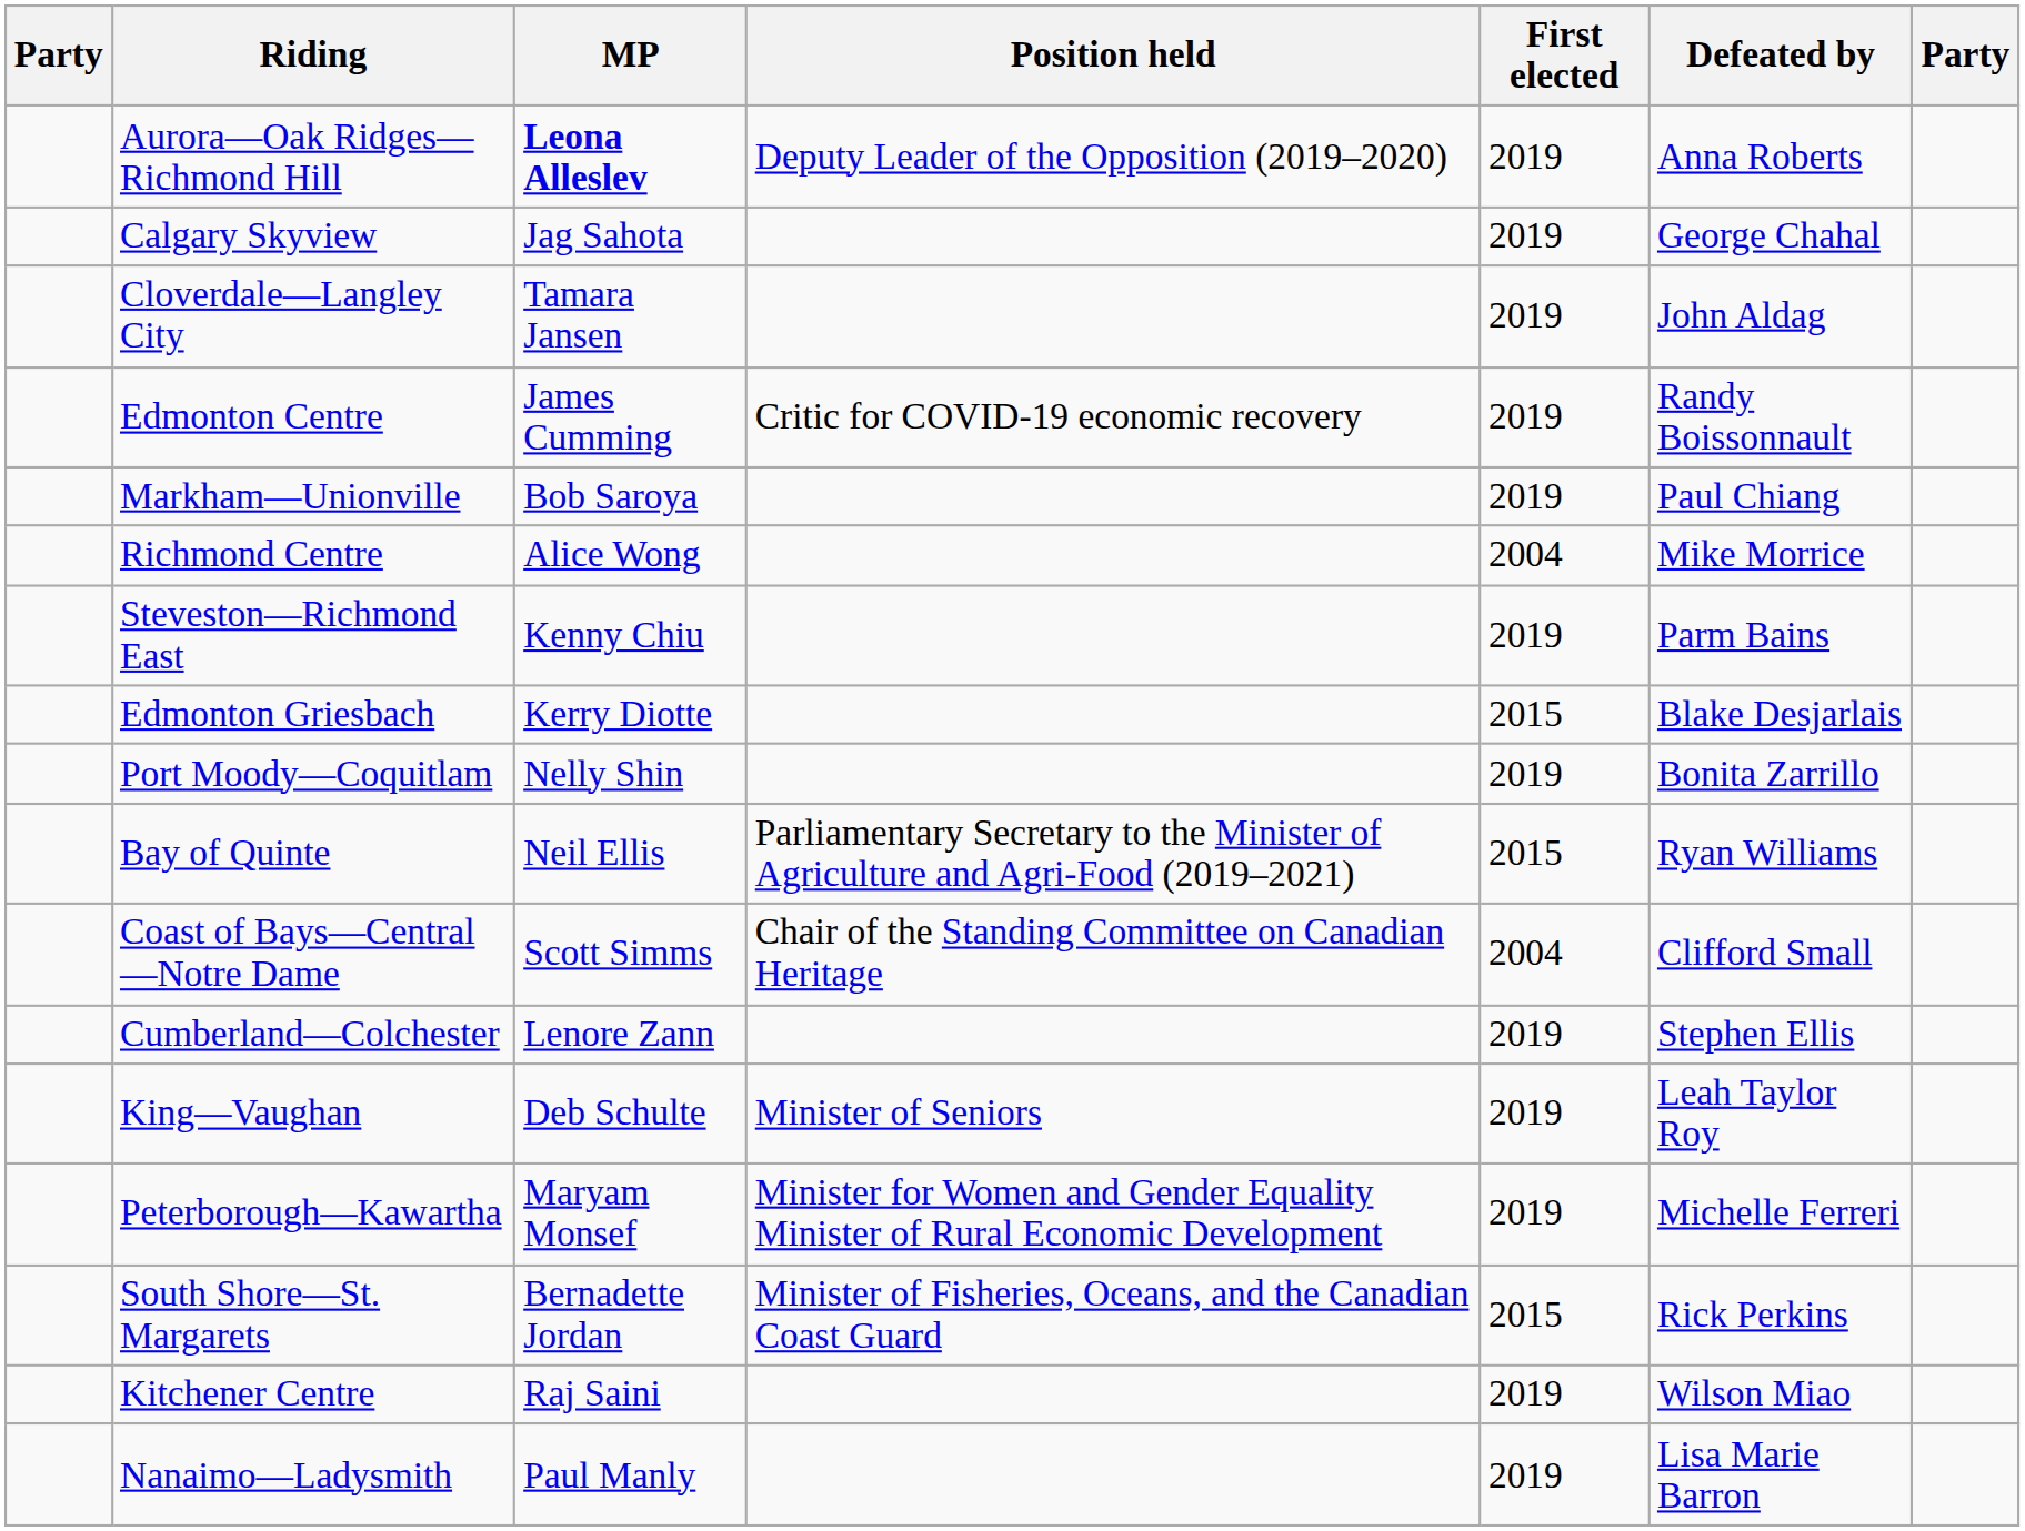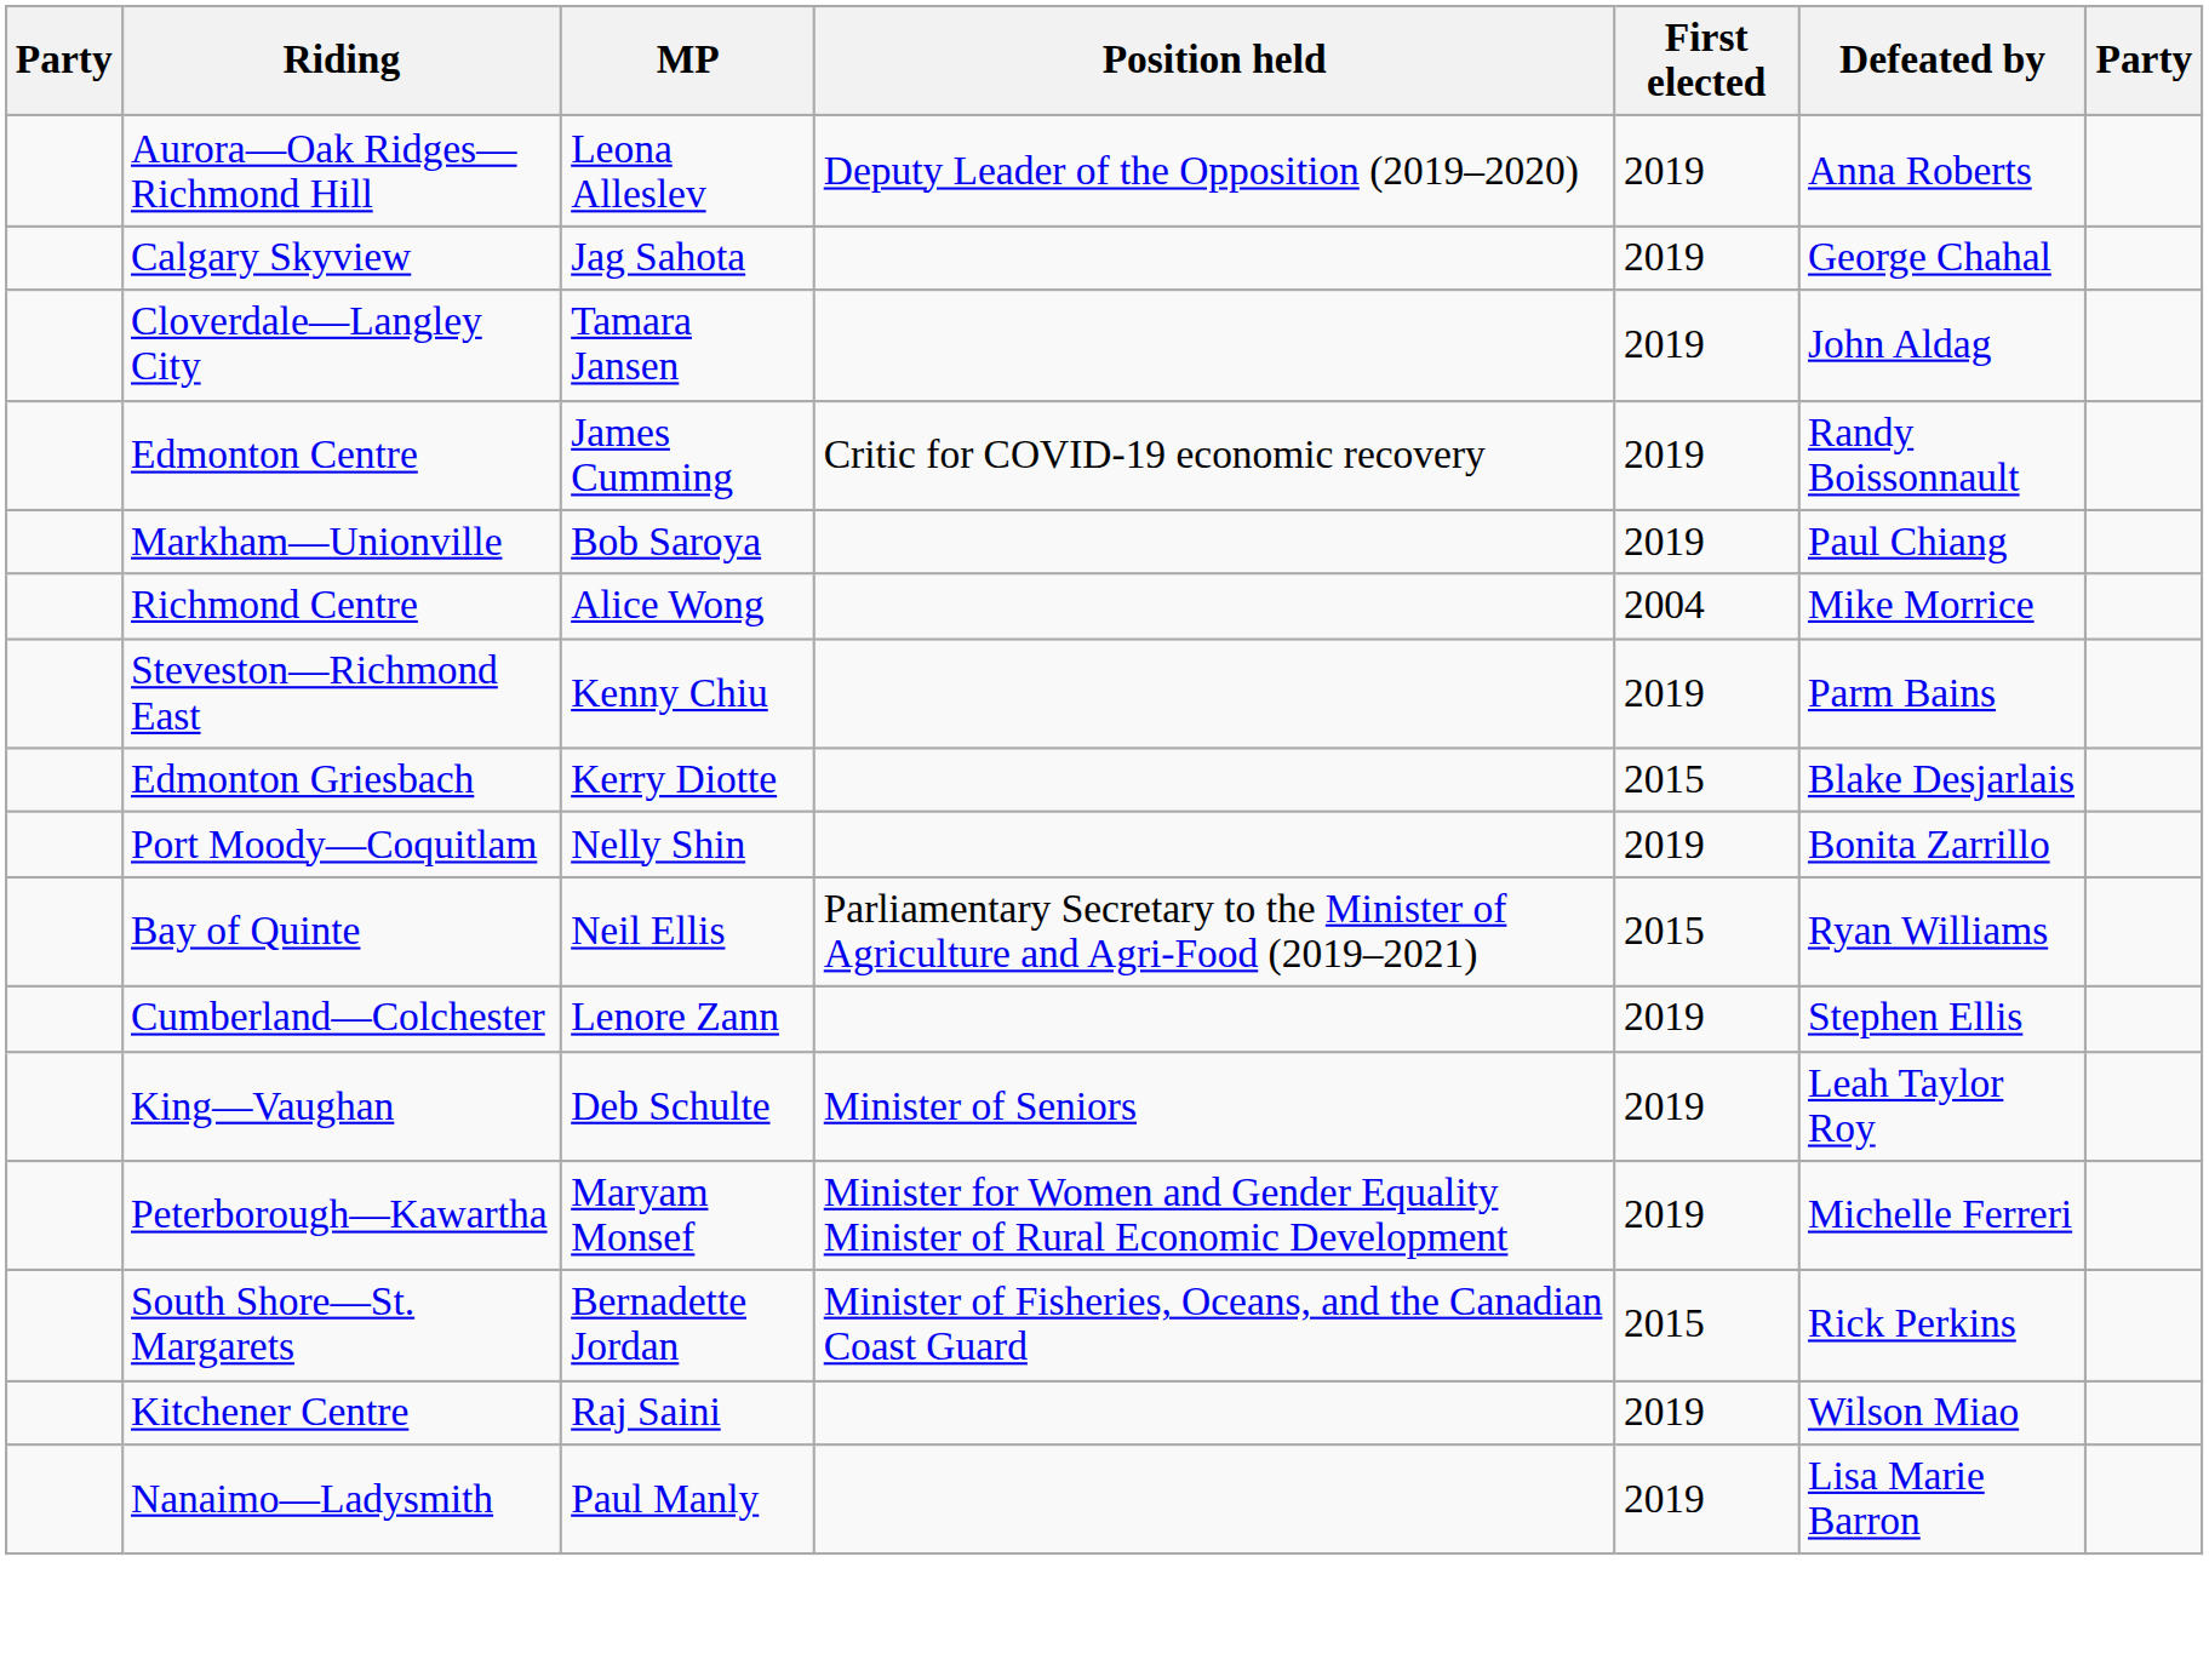 <table class="wikitable">
 <tr>
 <th>Party</th>
 <th>Riding</th>
 <th>MP</th>
 <th>Position held</th>
 <th>First elected</th>
 <th>Defeated by</th>
 <th>Party</th>
 </tr>
 <tr>
 <td></td>
 <td><a href='#'>Aurora—Oak Ridges—Richmond Hill</a></td>
-<td><strong><a href='#'>Leona Alleslev</a></strong></td>
+<td><a href='#'>Leona Alleslev</a></td>
 <td><a href='#'>Deputy Leader of the Opposition</a> (2019–2020)</td>
 <td>2019</td>
 <td><a href='#'>Anna Roberts</a></td>
 <td></td>
 </tr>
 <tr>
 <td></td>
 <td><a href='#'>Calgary Skyview</a></td>
 <td><a href='#'>Jag Sahota</a></td>
 <td></td>
 <td>2019</td>
 <td><a href='#'>George Chahal</a></td>
 <td></td>
 </tr>
 <tr>
 <td></td>
 <td><a href='#'>Cloverdale—Langley City</a></td>
 <td><a href='#'>Tamara Jansen</a></td>
 <td></td>
 <td>2019</td>
 <td><a href='#'>John Aldag</a></td>
 <td></td>
 </tr>
 <tr>
 <td></td>
 <td><a href='#'>Edmonton Centre</a></td>
 <td><a href='#'>James Cumming</a></td>
 <td>Critic for COVID-19 economic recovery</td>
 <td>2019</td>
 <td><a href='#'>Randy Boissonnault</a></td>
 <td></td>
 </tr>
 <tr>
 <td></td>
 <td><a href='#'>Markham—Unionville</a></td>
 <td><a href='#'>Bob Saroya</a></td>
 <td></td>
 <td>2019</td>
 <td><a href='#'>Paul Chiang</a></td>
 <td></td>
 </tr>
 <tr>
 <td></td>
 <td><a href='#'>Richmond Centre</a></td>
 <td><a href='#'>Alice Wong</a></td>
 <td></td>
 <td>2004</td>
 <td><a href='#'>Mike Morrice</a></td>
 <td></td>
 </tr>
 <tr>
 <td></td>
 <td><a href='#'>Steveston—Richmond East</a></td>
 <td><a href='#'>Kenny Chiu</a></td>
 <td></td>
 <td>2019</td>
 <td><a href='#'>Parm Bains</a></td>
 <td></td>
 </tr>
 <tr>
 <td></td>
 <td><a href='#'>Edmonton Griesbach</a></td>
 <td><a href='#'>Kerry Diotte</a></td>
 <td></td>
 <td>2015</td>
 <td><a href='#'>Blake Desjarlais</a></td>
 <td></td>
 </tr>
 <tr>
 <td></td>
 <td><a href='#'>Port Moody—Coquitlam</a></td>
 <td><a href='#'>Nelly Shin</a></td>
 <td></td>
 <td>2019</td>
 <td><a href='#'>Bonita Zarrillo</a></td>
 <td></td>
 </tr>
 <tr>
 <td></td>
 <td><a href='#'>Bay of Quinte</a></td>
 <td><a href='#'>Neil Ellis</a></td>
 <td>Parliamentary Secretary to the <a href='#'>Minister of Agriculture and Agri-Food</a> (2019–2021)</td>
 <td>2015</td>
 <td><a href='#'>Ryan Williams</a></td>
 <td></td>
 </tr>
 <tr>
 <td></td>
-<td><a href='#'>Coast of Bays—Central—Notre Dame</a></td>
-<td><a href='#'>Scott Simms</a></td>
-<td>Chair of the <a href='#'>Standing Committee on Canadian Heritage</a></td>
-<td>2004</td>
-<td><a href='#'>Clifford Small</a></td>
-<td></td>
-</tr>
-<tr>
-<td></td>
 <td><a href='#'>Cumberland—Colchester</a></td>
 <td><a href='#'>Lenore Zann</a></td>
 <td></td>
 <td>2019</td>
 <td><a href='#'>Stephen Ellis</a></td>
 <td></td>
 </tr>
 <tr>
 <td></td>
 <td><a href='#'>King—Vaughan</a></td>
 <td><a href='#'>Deb Schulte</a></td>
 <td><a href='#'>Minister of Seniors</a></td>
 <td>2019</td>
 <td><a href='#'>Leah Taylor Roy</a></td>
 <td></td>
 </tr>
 <tr>
 <td></td>
 <td><a href='#'>Peterborough—Kawartha</a></td>
 <td><a href='#'>Maryam Monsef</a></td>
 <td><a href='#'>Minister for Women and Gender Equality</a><br><a href='#'>Minister of Rural Economic Development</a></td>
 <td>2019</td>
 <td><a href='#'>Michelle Ferreri</a></td>
 <td></td>
 </tr>
 <tr>
 <td></td>
 <td><a href='#'>South Shore—St. Margarets</a></td>
 <td><a href='#'>Bernadette Jordan</a></td>
 <td><a href='#'>Minister of Fisheries, Oceans, and the Canadian Coast Guard</a></td>
 <td>2015</td>
 <td><a href='#'>Rick Perkins</a></td>
 <td></td>
 </tr>
 <tr>
 <td></td>
 <td><a href='#'>Kitchener Centre</a></td>
 <td><a href='#'>Raj Saini</a></td>
 <td></td>
 <td>2019</td>
 <td><a href='#'>Wilson Miao</a></td>
 <td></td>
 </tr>
 <tr>
 <td></td>
 <td><a href='#'>Nanaimo—Ladysmith</a></td>
 <td><a href='#'>Paul Manly</a></td>
 <td></td>
 <td>2019</td>
 <td><a href='#'>Lisa Marie Barron</a></td>
 <td></td>
 </tr>
 </table>
